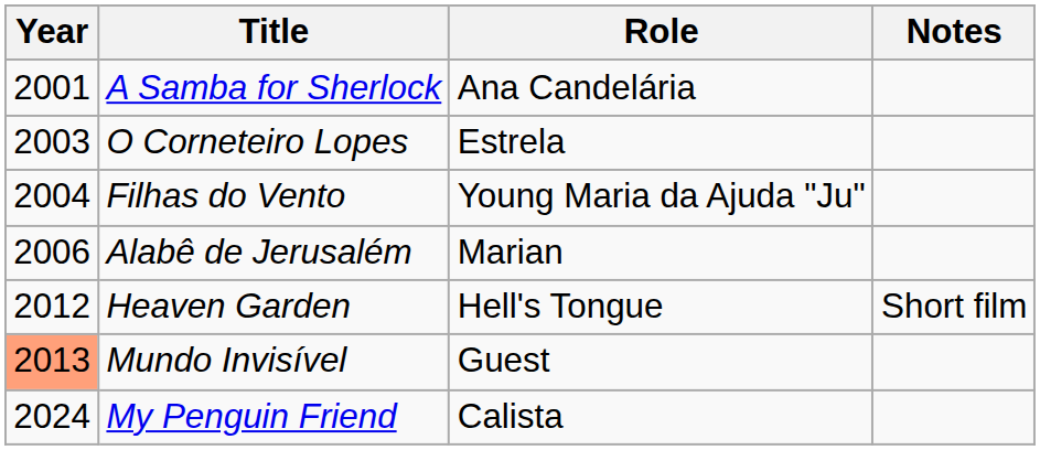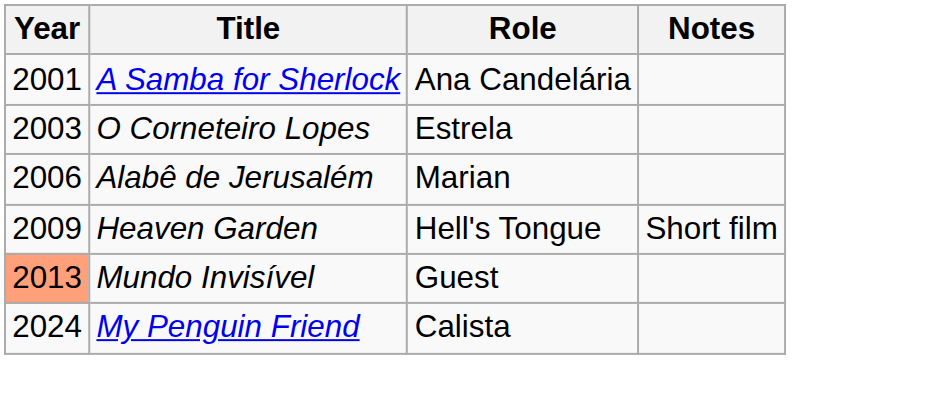 <table class="wikitable sortable">
 <tr>
 <th>Year</th>
 <th>Title</th>
 <th>Role</th>
 <th>Notes</th>
 </tr>
 <tr>
 <td>2001</td>
 <td><em><a href='#'>A Samba for Sherlock</a></em></td>
 <td>Ana Candelária</td>
 <td></td>
 </tr>
 <tr>
 <td>2003</td>
 <td><em>O Corneteiro Lopes</em></td>
 <td>Estrela</td>
 <td></td>
 </tr>
 <tr>
-<td>2004</td>
-<td><em>Filhas do Vento</em></td>
-<td>Young Maria da Ajuda "Ju"</td>
-<td></td>
-</tr>
-<tr>
 <td>2006</td>
 <td><em>Alabê de Jerusalém</em></td>
 <td>Marian</td>
 <td></td>
 </tr>
 <tr>
-<td>2012</td>
+<td>2009</td>
 <td><em>Heaven Garden</em></td>
 <td>Hell's Tongue</td>
 <td>Short film</td>
 </tr>
 <tr>
 <td style="background: lightsalmon;">2013</td>
 <td><em>Mundo Invisível</em></td>
 <td>Guest</td>
 <td></td>
 </tr>
 <tr>
 <td>2024</td>
 <td><em><a href='#'>My Penguin Friend</a></em></td>
 <td>Calista</td>
 <td></td>
 </tr>
 </table>
